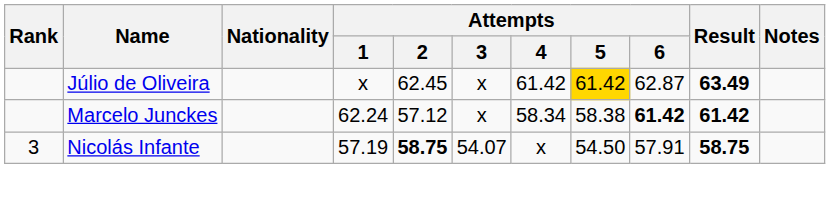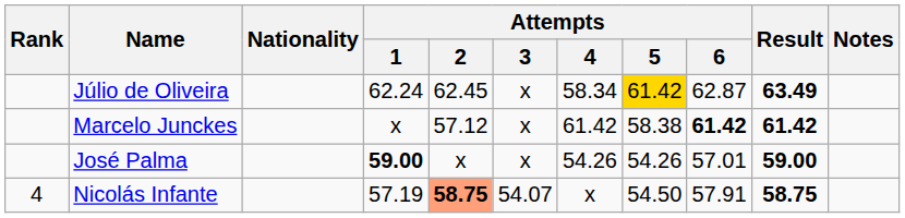 <table class="wikitable sortable" style="text-align:center">
 <tr>
 <th rowspan=2>Rank</th>
 <th rowspan=2>Name</th>
 <th rowspan=2>Nationality</th>
 <th colspan=6>Attempts</th>
 <th rowspan=2>Result</th>
 <th rowspan=2>Notes</th>
 </tr>
 <tr>
 <th>1</th>
 <th>2</th>
 <th>3</th>
 <th>4</th>
 <th>5</th>
 <th>6</th>
 </tr>
 <tr>
 <td align=center></td>
 <td align=left><a href='#'>Júlio de Oliveira</a></td>
 <td align=left></td>
-<td>x</td>
+<td>62.24</td>
 <td>62.45</td>
 <td>x</td>
-<td>61.42</td>
+<td>58.34</td>
 <td style="background: gold;">61.42</td>
 <td>62.87</td>
 <td><strong>63.49</strong></td>
 <td></td>
 </tr>
 <tr>
 <td align=center></td>
 <td align=left><a href='#'>Marcelo Junckes</a></td>
 <td align=left></td>
-<td>62.24</td>
+<td>x</td>
 <td>57.12</td>
 <td>x</td>
-<td>58.34</td>
+<td>61.42</td>
 <td>58.38</td>
 <td><strong>61.42</strong></td>
 <td><strong>61.42</strong></td>
 <td></td>
 </tr>
 <tr>
-<td align=center>3</td>
+<td align=center></td>
+<td align=left><a href='#'>José Palma</a></td>
+<td align=left></td>
+<td><strong>59.00</strong></td>
+<td>x</td>
+<td>x</td>
+<td>54.26</td>
+<td>54.26</td>
+<td>57.01</td>
+<td><strong>59.00</strong></td>
+<td></td>
+</tr>
+<tr>
+<td align=center>4</td>
 <td align=left><a href='#'>Nicolás Infante</a></td>
 <td align=left></td>
 <td>57.19</td>
-<td><strong>58.75</strong></td>
+<td style="background: lightsalmon;"><strong>58.75</strong></td>
 <td>54.07</td>
 <td>x</td>
 <td>54.50</td>
 <td>57.91</td>
 <td><strong>58.75</strong></td>
 <td></td>
 </tr>
 </table>
